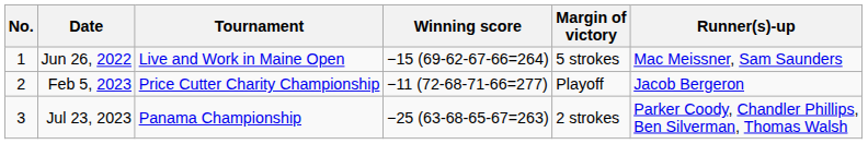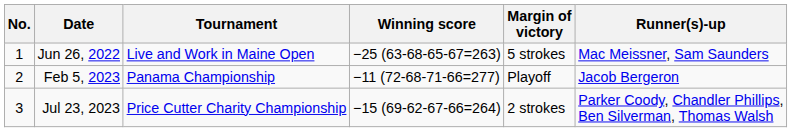 <table class="wikitable" style="font-size:95%;">
 <tr>
 <th>No.</th>
 <th>Date</th>
 <th>Tournament</th>
 <th>Winning score</th>
 <th>Margin of<br>victory</th>
 <th>Runner(s)-up</th>
 </tr>
 <tr>
 <td align=center>1</td>
 <td align=right>Jun 26, <a href='#'>2022</a></td>
 <td><a href='#'>Live and Work in Maine Open</a></td>
-<td>−15 (69-62-67-66=264)</td>
+<td>−25 (63-68-65-67=263)</td>
 <td>5 strokes</td>
 <td> <a href='#'>Mac Meissner</a>,  <a href='#'>Sam Saunders</a></td>
 </tr>
 <tr>
 <td align=center>2</td>
 <td align=right>Feb 5, <a href='#'>2023</a></td>
-<td><a href='#'>Price Cutter Charity Championship</a></td>
+<td><a href='#'>Panama Championship</a></td>
 <td>−11 (72-68-71-66=277)</td>
 <td>Playoff</td>
 <td> <a href='#'>Jacob Bergeron</a></td>
 </tr>
 <tr>
 <td align=center>3</td>
 <td align=right>Jul 23, 2023</td>
-<td><a href='#'>Panama Championship</a></td>
-<td>−25 (63-68-65-67=263)</td>
+<td><a href='#'>Price Cutter Charity Championship</a></td>
+<td>−15 (69-62-67-66=264)</td>
 <td>2 strokes</td>
 <td> <a href='#'>Parker Coody</a>,  <a href='#'>Chandler Phillips</a>,<br> <a href='#'>Ben Silverman</a>,  <a href='#'>Thomas Walsh</a></td>
 </tr>
 </table>
